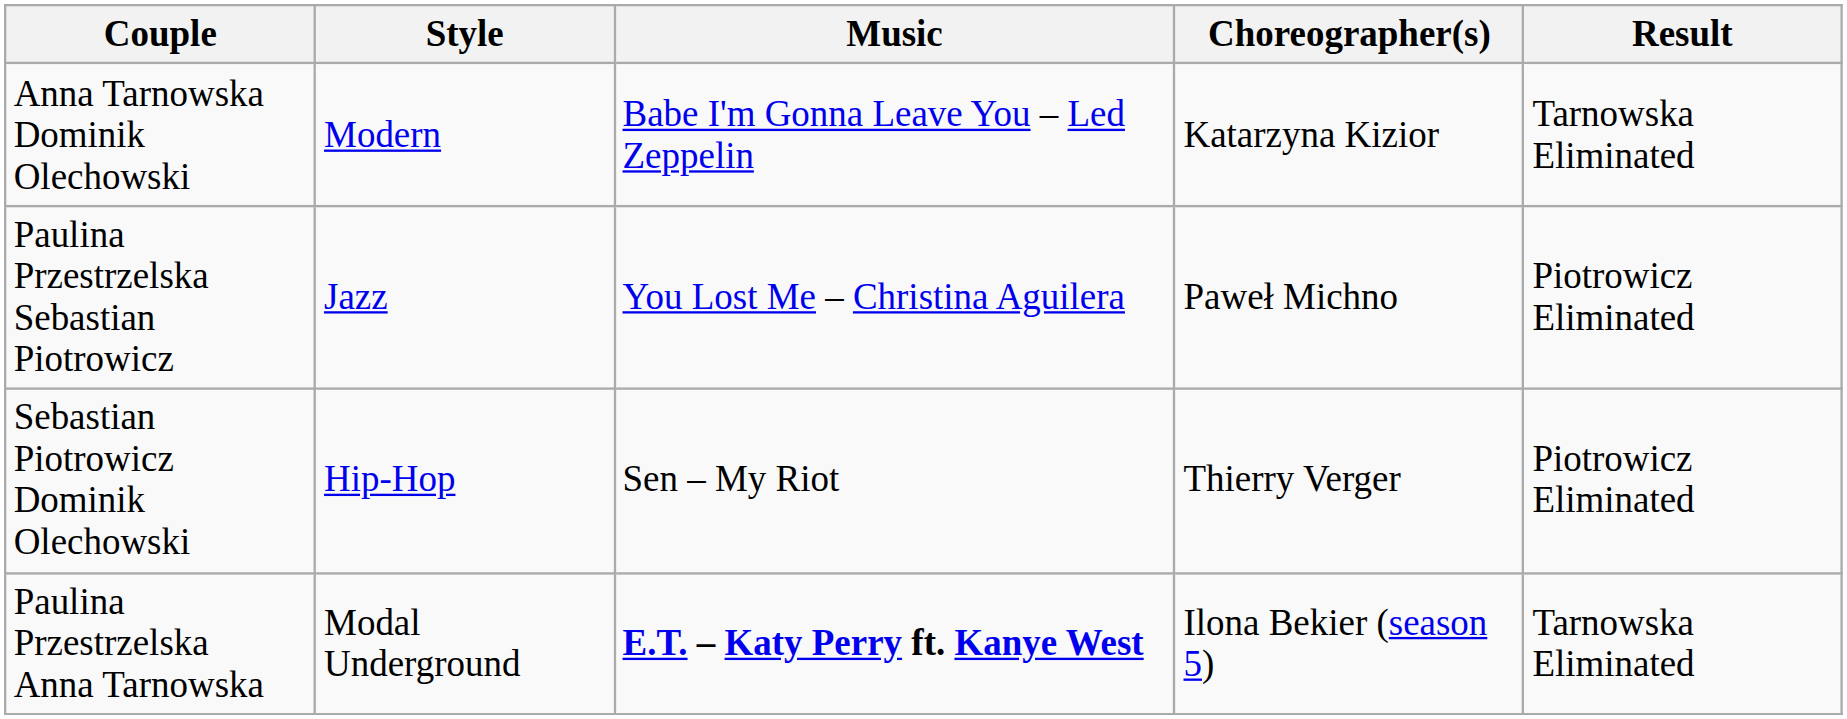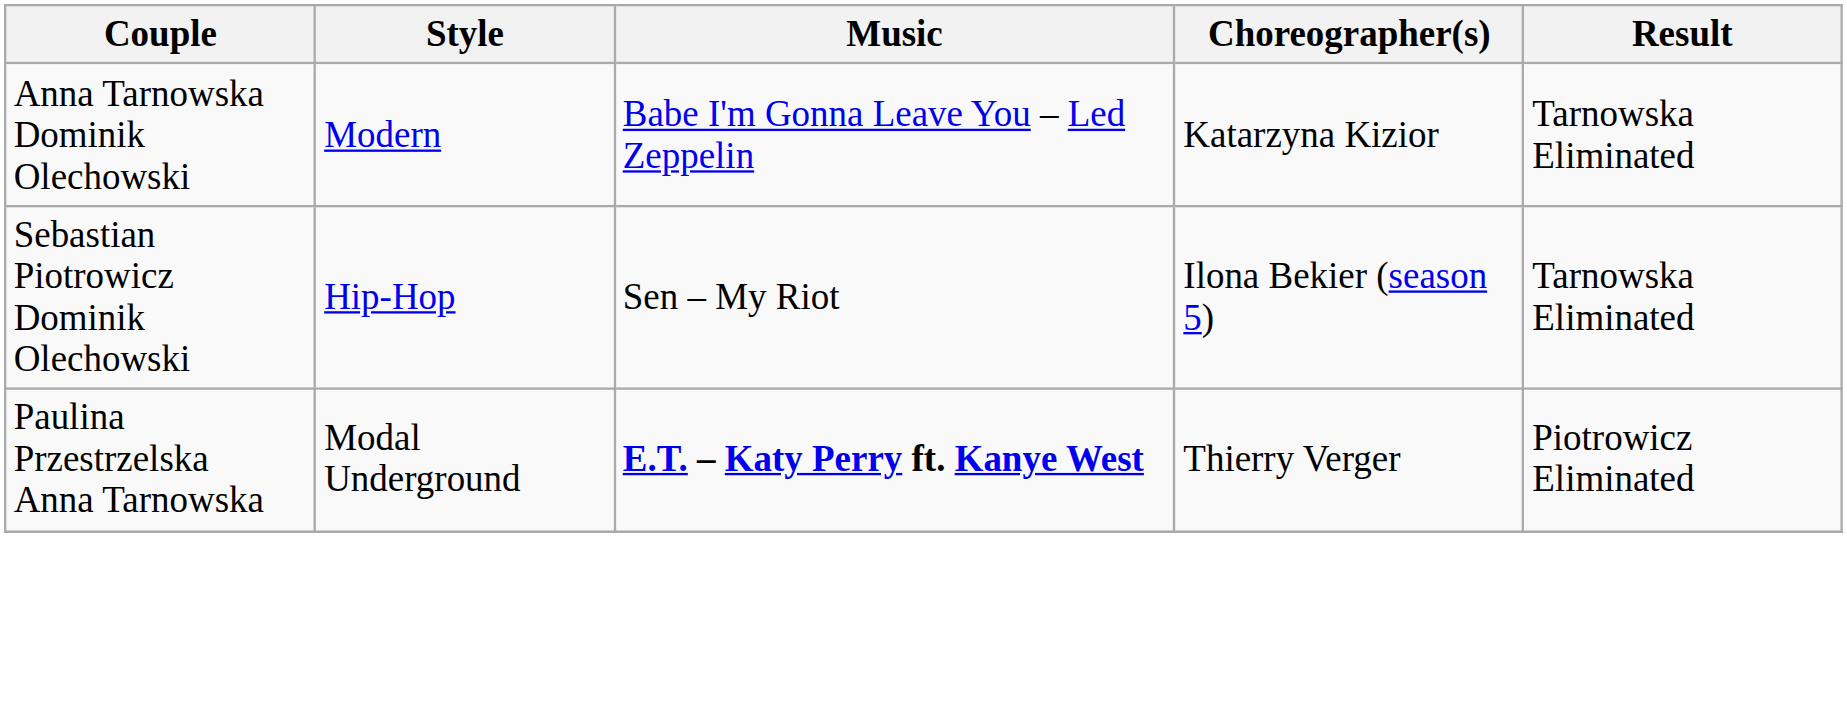 <table class="wikitable" style="width:90%;">
 <tr>
 <th>Couple</th>
 <th>Style</th>
 <th>Music</th>
 <th>Choreographer(s)</th>
 <th>Result</th>
 </tr>
 <tr>
 <td>Anna Tarnowska<br>Dominik Olechowski</td>
 <td><a href='#'>Modern</a></td>
 <td><a href='#'>Babe I'm Gonna Leave You</a> – <a href='#'>Led Zeppelin</a></td>
 <td>Katarzyna Kizior</td>
 <td>Tarnowska Eliminated</td>
 </tr>
 <tr>
-<td>Paulina Przestrzelska<br>Sebastian Piotrowicz</td>
-<td><a href='#'>Jazz</a></td>
-<td><a href='#'>You Lost Me</a> – <a href='#'>Christina Aguilera</a></td>
-<td>Paweł Michno</td>
-<td>Piotrowicz Eliminated</td>
-</tr>
-<tr>
 <td>Sebastian Piotrowicz<br>Dominik Olechowski</td>
 <td><a href='#'>Hip-Hop</a></td>
 <td>Sen – My Riot</td>
-<td>Thierry Verger</td>
-<td>Piotrowicz Eliminated</td>
+<td>Ilona Bekier (<a href='#'>season 5</a>)</td>
+<td>Tarnowska Eliminated</td>
 </tr>
 <tr>
 <td>Paulina Przestrzelska<br>Anna Tarnowska</td>
 <td>Modal Underground</td>
 <td><strong><a href='#'>E.T.</a> – <a href='#'>Katy Perry</a> ft. <a href='#'>Kanye West</a></strong></td>
-<td>Ilona Bekier (<a href='#'>season 5</a>)</td>
-<td>Tarnowska Eliminated</td>
+<td>Thierry Verger</td>
+<td>Piotrowicz Eliminated</td>
 </tr>
 <tr>
 </tr>
 </table>
